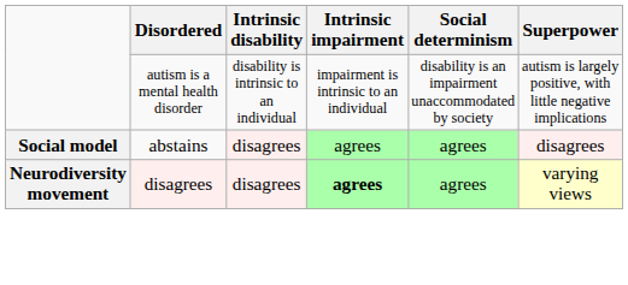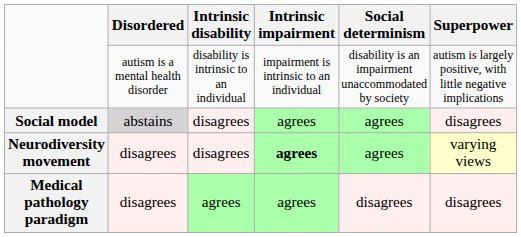 <table class="wikitable mw-collapsible floatright" style="text-align: center;max-width: 30em">
 <tr>
 <td rowspan="2"></td>
 <th>Disordered</th>
 <th>Intrinsic disability</th>
 <th>Intrinsic impairment</th>
 <th>Social determinism</th>
 <th>Superpower</th>
 </tr>
 <tr style="font-size: 80%">
 <td>autism is a mental health disorder</td>
 <td>disability is intrinsic to an individual</td>
 <td>impairment is intrinsic to an individual</td>
 <td>disability is an impairment unaccommodated by society</td>
 <td>autism is largely positive, with little negative implications</td>
 </tr>
 <tr>
 <th scope="row">Social model</th>
-<td>abstains</td>
+<td style="background: lightgrey;">abstains</td>
 <td style="background-color: #fee;">disagrees</td>
 <td style="background-color: #afa;">agrees</td>
 <td style="background-color: #afa;">agrees</td>
 <td style="background-color: #fee;">disagrees</td>
 </tr>
 <tr>
 <th scope="row">Neurodiversity movement</th>
 <td style="background-color: #fee;">disagrees</td>
 <td style="background-color: #fee;">disagrees</td>
 <td style="background-color: #afa;"><strong>agrees</strong></td>
 <td style="background-color: #afa;">agrees</td>
 <td style="background-color: #ffc;">varying views</td>
 </tr>
+<tr>
+<th scope="row">Medical pathology paradigm</th>
+<td style="background-color: #fee;">disagrees</td>
+<td style="background-color: #afa;">agrees</td>
+<td style="background-color: #afa;">agrees</td>
+<td style="background-color: #fee;">disagrees</td>
+<td style="background-color: #fee;">disagrees</td>
+</tr>
 </table>
